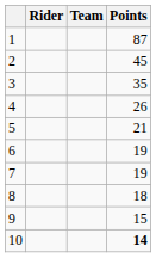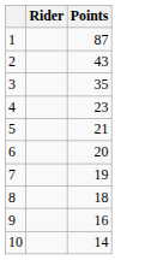 <table class="wikitable">
 <tr>
 <th></th>
 <th>Rider</th>
-<th>Team</th>
 <th>Points</th>
 </tr>
 <tr>
 <td>1</td>
 <td> </td>
-<td></td>
 <td align=right>87</td>
 </tr>
 <tr>
 <td>2</td>
 <td></td>
-<td></td>
-<td align=right>45</td>
+<td align=right>43</td>
 </tr>
 <tr>
 <td>3</td>
-<td></td>
 <td></td>
 <td align=right>35</td>
 </tr>
 <tr>
 <td>4</td>
 <td></td>
-<td></td>
-<td align=right>26</td>
+<td align=right>23</td>
 </tr>
 <tr>
 <td>5</td>
-<td></td>
 <td></td>
 <td align=right>21</td>
 </tr>
 <tr>
 <td>6</td>
 <td></td>
-<td></td>
-<td align=right>19</td>
+<td align=right>20</td>
 </tr>
 <tr>
 <td>7</td>
-<td></td>
 <td></td>
 <td align=right>19</td>
 </tr>
 <tr>
 <td>8</td>
 <td></td>
-<td></td>
 <td align=right>18</td>
 </tr>
 <tr>
 <td>9</td>
 <td></td>
-<td></td>
-<td align=right>15</td>
+<td align=right>16</td>
 </tr>
 <tr>
 <td>10</td>
 <td></td>
-<td></td>
-<td align=right><strong>14</strong></td>
+<td align=right>14</td>
 </tr>
 </table>
